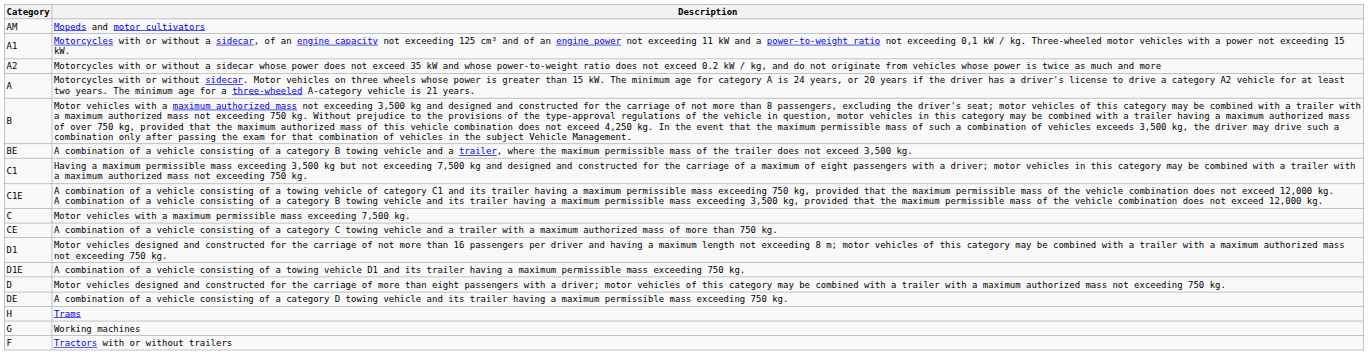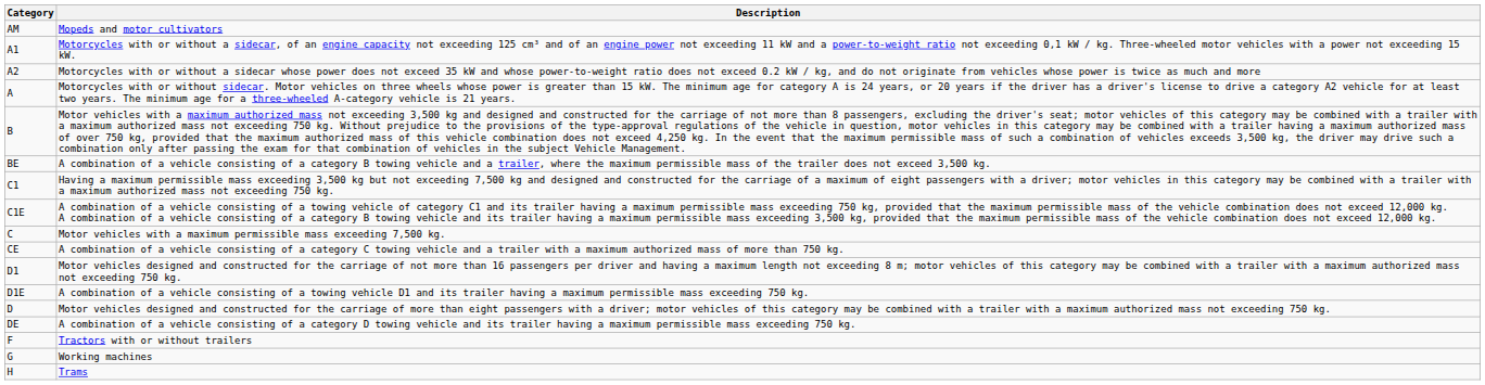 <table class="wikitable">
 <tr>
 <th>Category</th>
 <th>Description</th>
 </tr>
 <tr>
 <td>AM</td>
 <td><a href='#'>Mopeds</a> and <a href='#'>motor cultivators</a></td>
 </tr>
 <tr>
 <td>A1</td>
 <td><a href='#'>Motorcycles</a> with or without a <a href='#'>sidecar</a>, of an <a href='#'>engine capacity</a> not exceeding 125 cm³ and of an <a href='#'>engine power</a> not exceeding 11 kW and a <a href='#'>power-to-weight ratio</a> not exceeding 0,1 kW / kg. Three-wheeled motor vehicles with a power not exceeding 15 kW.</td>
 </tr>
 <tr>
 <td>A2</td>
 <td>Motorcycles with or without a sidecar whose power does not exceed 35 kW and whose power-to-weight ratio does not exceed 0.2 kW / kg, and do not originate from vehicles whose power is twice as much and more</td>
 </tr>
 <tr>
 <td>A</td>
 <td>Motorcycles with or without <a href='#'>sidecar</a>. Motor vehicles on three wheels whose power is greater than 15 kW. The minimum age for category A is 24 years, or 20 years if the driver has a driver's license to drive a category A2 vehicle for at least two years. The minimum age for a <a href='#'>three-wheeled</a> A-category vehicle is 21 years.</td>
 </tr>
 <tr>
 <td>B</td>
 <td>Motor vehicles with a <a href='#'>maximum authorized mass</a> not exceeding 3,500 kg and designed and constructed for the carriage of not more than 8 passengers, excluding the driver's seat; motor vehicles of this category may be combined with a trailer with a maximum authorized mass not exceeding 750 kg. Without prejudice to the provisions of the type-approval regulations of the vehicle in question, motor vehicles in this category may be combined with a trailer having a maximum authorized mass of over 750 kg, provided that the maximum authorized mass of this vehicle combination does not exceed 4,250 kg. In the event that the maximum permissible mass of such a combination of vehicles exceeds 3,500 kg, the driver may drive such a combination only after passing the exam for that combination of vehicles in the subject Vehicle Management.</td>
 </tr>
 <tr>
 <td>BE</td>
 <td>A combination of a vehicle consisting of a category B towing vehicle and a <a href='#'>trailer</a>, where the maximum permissible mass of the trailer does not exceed 3,500 kg.</td>
 </tr>
 <tr>
 <td>C1</td>
 <td>Having a maximum permissible mass exceeding 3,500 kg but not exceeding 7,500 kg and designed and constructed for the carriage of a maximum of eight passengers with a driver; motor vehicles in this category may be combined with a trailer with a maximum authorized mass not exceeding 750 kg.</td>
 </tr>
 <tr>
 <td>C1E</td>
 <td>A combination of a vehicle consisting of a towing vehicle of category C1 and its trailer having a maximum permissible mass exceeding 750 kg, provided that the maximum permissible mass of the vehicle combination does not exceed 12,000 kg.<br>A combination of a vehicle consisting of a category B towing vehicle and its trailer having a maximum permissible mass exceeding 3,500 kg, provided that the maximum permissible mass of the vehicle combination does not exceed 12,000 kg.</td>
 </tr>
 <tr>
 <td>C</td>
 <td>Motor vehicles with a maximum permissible mass exceeding 7,500 kg.</td>
 </tr>
 <tr>
 <td>CE</td>
 <td>A combination of a vehicle consisting of a category C towing vehicle and a trailer with a maximum authorized mass of more than 750 kg.</td>
 </tr>
 <tr>
 <td>D1</td>
 <td>Motor vehicles designed and constructed for the carriage of not more than 16 passengers per driver and having a maximum length not exceeding 8 m; motor vehicles of this category may be combined with a trailer with a maximum authorized mass not exceeding 750 kg.</td>
 </tr>
 <tr>
 <td>D1E</td>
 <td>A combination of a vehicle consisting of a towing vehicle D1 and its trailer having a maximum permissible mass exceeding 750 kg.</td>
 </tr>
 <tr>
 <td>D</td>
 <td>Motor vehicles designed and constructed for the carriage of more than eight passengers with a driver; motor vehicles of this category may be combined with a trailer with a maximum authorized mass not exceeding 750 kg.</td>
 </tr>
 <tr>
 <td>DE</td>
 <td>A combination of a vehicle consisting of a category D towing vehicle and its trailer having a maximum permissible mass exceeding 750 kg.</td>
 </tr>
 <tr>
-<td>H</td>
-<td><a href='#'>Trams</a></td>
+<td>F</td>
+<td><a href='#'>Tractors</a> with or without trailers</td>
 </tr>
 <tr>
 <td>G</td>
 <td>Working machines</td>
 </tr>
 <tr>
-<td>F</td>
-<td><a href='#'>Tractors</a> with or without trailers</td>
+<td>H</td>
+<td><a href='#'>Trams</a></td>
 </tr>
 </table>
